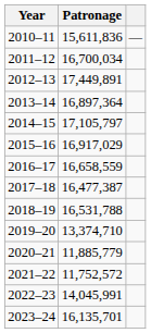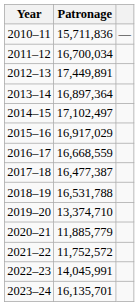 <table class="wikitable sortable" align="center" style="white-space:nowrap; text-align:center;">
 <tr>
 <th>Year</th>
 <th>Patronage</th>
 <th></th>
 </tr>
 <tr>
 <td>2010–11</td>
-<td>15,611,836</td>
+<td>15,711,836</td>
 <td>—</td>
 </tr>
 <tr>
 <td>2011–12</td>
 <td>16,700,034</td>
 <td></td>
 </tr>
 <tr>
 <td>2012–13</td>
 <td>17,449,891</td>
 <td></td>
 </tr>
 <tr>
 <td>2013–14</td>
 <td>16,897,364</td>
 <td></td>
 </tr>
 <tr>
 <td>2014–15</td>
-<td>17,105,797</td>
+<td>17,102,497</td>
 <td></td>
 </tr>
 <tr>
 <td>2015–16</td>
 <td>16,917,029</td>
 <td></td>
 </tr>
 <tr>
 <td>2016–17</td>
-<td>16,658,559</td>
+<td>16,668,559</td>
 <td></td>
 </tr>
 <tr>
 <td>2017–18</td>
 <td>16,477,387</td>
 <td></td>
 </tr>
 <tr>
 <td>2018–19</td>
 <td>16,531,788</td>
 <td></td>
 </tr>
 <tr>
 <td>2019–20</td>
 <td>13,374,710</td>
 <td></td>
 </tr>
 <tr>
 <td>2020–21</td>
 <td>11,885,779</td>
 <td></td>
 </tr>
 <tr>
 <td>2021–22</td>
 <td>11,752,572</td>
 <td></td>
 </tr>
 <tr>
 <td>2022–23</td>
 <td>14,045,991</td>
 <td></td>
 </tr>
 <tr>
 <td>2023–24</td>
 <td>16,135,701</td>
 <td></td>
 </tr>
 </table>
